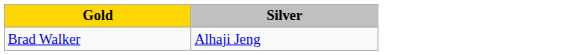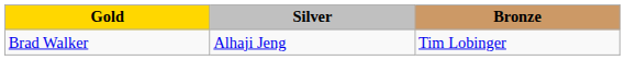 <table class="wikitable" style="text-align:left">
 <tr align="center">
 <td width=200 bgcolor=gold><strong>Gold</strong></td>
 <td width=200 bgcolor=silver><strong>Silver</strong></td>
+<td width=200 bgcolor=CC9966><strong>Bronze</strong></td>
 </tr>
 <tr>
 <td><a href='#'>Brad Walker</a><br><em></em></td>
 <td><a href='#'>Alhaji Jeng</a><br><em></em></td>
+<td><a href='#'>Tim Lobinger</a><br><em></em></td>
 </tr>
 </table>
